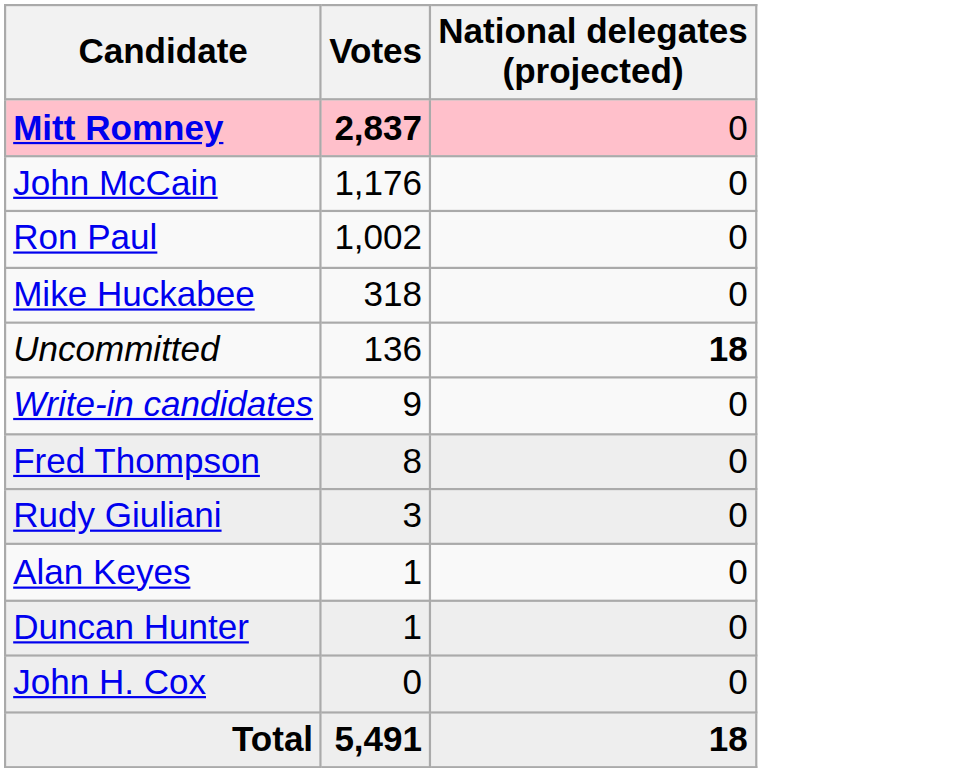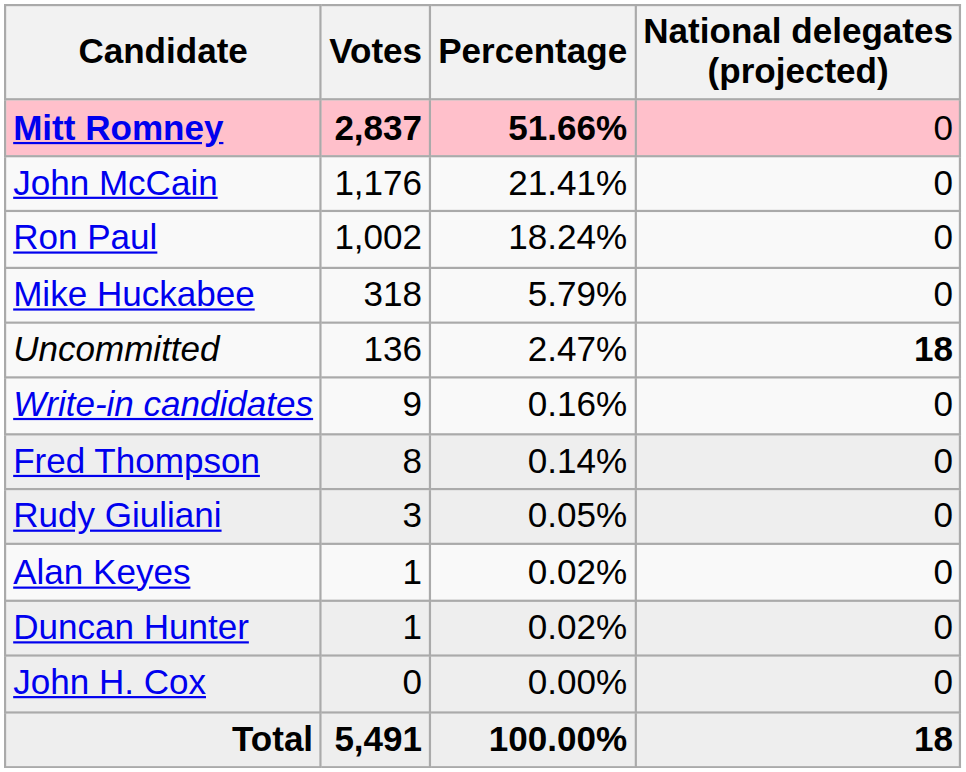 <table class="wikitable" style="text-align:right;">
 <tr>
 <th>Candidate</th>
 <th>Votes</th>
+<th>Percentage</th>
 <th>National delegates<br>(projected)</th>
 </tr>
 <tr style="background:pink;">
 <td style="text-align:left;"><strong><a href='#'>Mitt Romney</a></strong></td>
 <td><strong>2,837</strong></td>
+<td><strong>51.66%</strong></td>
 <td>0</td>
 </tr>
 <tr>
 <td style="text-align:left;"><a href='#'>John McCain</a></td>
 <td>1,176</td>
+<td>21.41%</td>
 <td>0</td>
 </tr>
 <tr>
 <td style="text-align:left;"><a href='#'>Ron Paul</a></td>
 <td>1,002</td>
+<td>18.24%</td>
 <td>0</td>
 </tr>
 <tr>
 <td style="text-align:left;"><a href='#'>Mike Huckabee</a></td>
 <td>318</td>
+<td>5.79%</td>
 <td>0</td>
 </tr>
 <tr>
 <td style="text-align:left;"><em>Uncommitted</em></td>
 <td>136</td>
+<td>2.47%</td>
 <td><strong>18</strong></td>
 </tr>
 <tr>
 <td style="text-align:left;"><em><a href='#'>Write-in candidates</a></em></td>
 <td>9</td>
+<td>0.16%</td>
 <td>0</td>
 </tr>
 <tr style="background:#eee;">
 <td style="text-align:left;"><a href='#'>Fred Thompson</a></td>
 <td>8</td>
+<td>0.14%</td>
 <td>0</td>
 </tr>
 <tr style="background:#eee;">
 <td style="text-align:left;"><a href='#'>Rudy Giuliani</a></td>
 <td>3</td>
+<td>0.05%</td>
 <td>0</td>
 </tr>
 <tr>
 <td style="text-align:left;"><a href='#'>Alan Keyes</a></td>
 <td>1</td>
+<td>0.02%</td>
 <td>0</td>
 </tr>
 <tr style="background:#eee;">
 <td style="text-align:left;"><a href='#'>Duncan Hunter</a></td>
 <td>1</td>
+<td>0.02%</td>
 <td>0</td>
 </tr>
 <tr style="background:#eee;">
 <td style="text-align:left;"><a href='#'>John H. Cox</a></td>
 <td>0</td>
+<td>0.00%</td>
 <td>0</td>
 </tr>
 <tr style="background:#eee;">
 <td><strong>Total</strong></td>
 <td><strong>5,491</strong></td>
+<td><strong>100.00%</strong></td>
 <td><strong>18</strong></td>
 </tr>
 </table>
